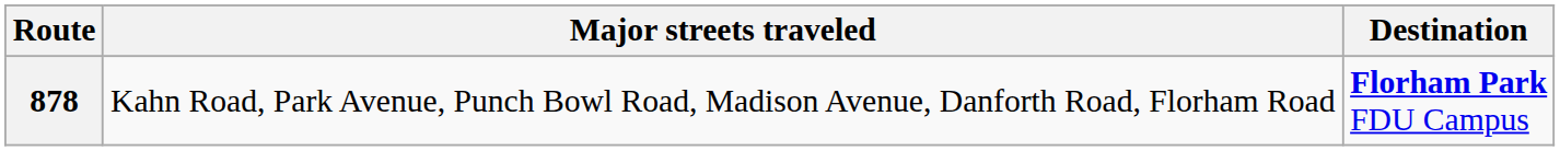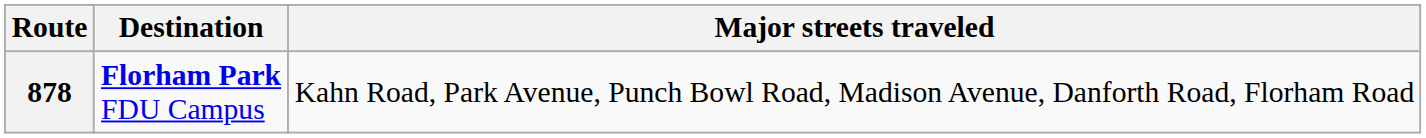 <table class="wikitable">
 <tr>
 <th>Route</th>
+<th>Destination</th>
 <th>Major streets traveled</th>
-<th>Destination</th>
 </tr>
 <tr>
 <th>878</th>
+<td><strong><a href='#'>Florham Park</a></strong><br><a href='#'>FDU Campus</a></td>
 <td>Kahn Road, Park Avenue, Punch Bowl Road, Madison Avenue, Danforth Road, Florham Road</td>
-<td><strong><a href='#'>Florham Park</a></strong><br><a href='#'>FDU Campus</a></td>
 </tr>
 </table>
